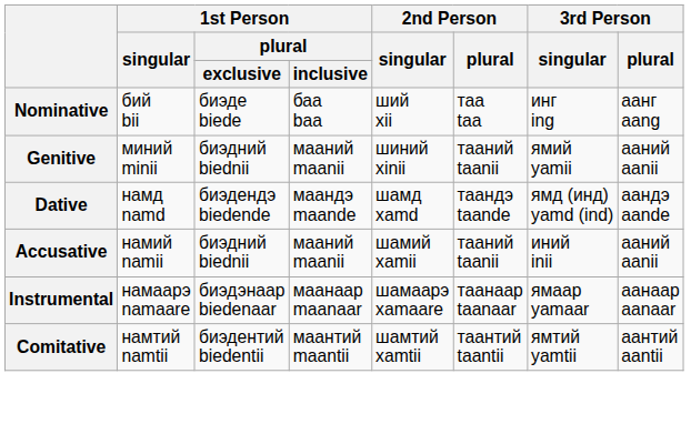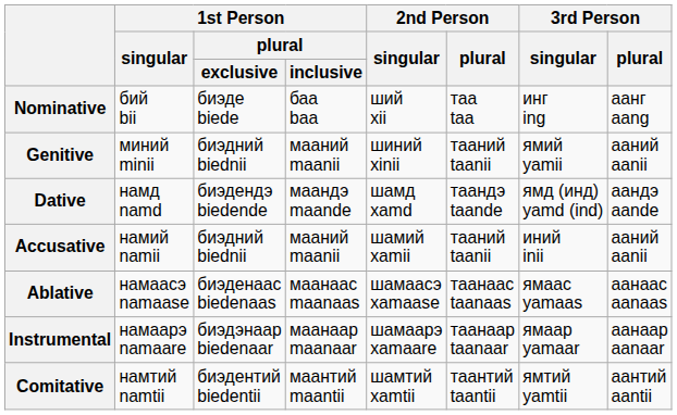 <table class="wikitable">
 <tr>
 <th rowspan="3"></th>
 <th colspan="3">1st Person</th>
 <th colspan="2">2nd Person</th>
 <th colspan="2">3rd Person</th>
 </tr>
 <tr>
 <th rowspan="2">singular</th>
 <th colspan="2">plural</th>
 <th rowspan="2">singular</th>
 <th rowspan="2">plural</th>
 <th rowspan="2">singular</th>
 <th rowspan="2">plural</th>
 </tr>
 <tr>
 <th>exclusive</th>
 <th>inclusive</th>
 </tr>
 <tr>
 <th>Nominative</th>
 <td>бий<br>bii</td>
 <td>биэде<br>biede</td>
 <td>баа<br>baa</td>
 <td>ший<br>xii</td>
 <td>таа<br>taa</td>
 <td>инг<br>ing</td>
 <td>аанг<br>aang</td>
 </tr>
 <tr>
 <th>Genitive</th>
 <td>миний<br>minii</td>
 <td>биэдний<br>biednii</td>
 <td>мааний<br>maanii</td>
 <td>шиний<br>xinii</td>
 <td>тааний<br>taanii</td>
 <td>ямий<br>yamii</td>
 <td>ааний<br>aanii</td>
 </tr>
 <tr>
 <th>Dative</th>
 <td>намд<br>namd</td>
 <td>биэдендэ<br>biedende</td>
 <td>маандэ<br>maande</td>
 <td>шамд<br>xamd</td>
 <td>таандэ<br>taande</td>
 <td>ямд (инд)<br>yamd (ind)</td>
 <td>аандэ<br>aande</td>
 </tr>
 <tr>
 <th>Accusative</th>
 <td>намий<br>namii</td>
 <td>биэдний<br>biednii</td>
 <td>мааний<br>maanii</td>
 <td>шамий<br>xamii</td>
 <td>тааний<br>taanii</td>
 <td>иний<br>inii</td>
 <td>ааний<br>aanii</td>
 </tr>
 <tr>
+<th>Ablative</th>
+<td>намаасэ<br>namaase</td>
+<td>биэденаас<br>biedenaas</td>
+<td>маанаас<br>maanaas</td>
+<td>шамаасэ<br>xamaase</td>
+<td>таанаас<br>taanaas</td>
+<td>ямаас<br>yamaas</td>
+<td>аанаас<br>aanaas</td>
+</tr>
+<tr>
 <th>Instrumental</th>
 <td>намаарэ<br>namaare</td>
 <td>биэдэнаар<br>biedenaar</td>
 <td>маанаар<br>maanaar</td>
 <td>шамаарэ<br>xamaare</td>
 <td>таанаар<br>taanaar</td>
 <td>ямаар<br>yamaar</td>
 <td>аанаар<br>aanaar</td>
 </tr>
 <tr>
 <th>Comitative</th>
 <td>намтий<br>namtii</td>
 <td>биэдентий<br>biedentii</td>
 <td>маантий<br>maantii</td>
 <td>шамтий<br>xamtii</td>
 <td>таантий<br>taantii</td>
 <td>ямтий<br>yamtii</td>
 <td>аантий<br>aantii</td>
 </tr>
 </table>
